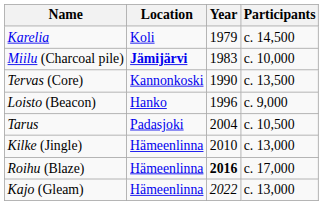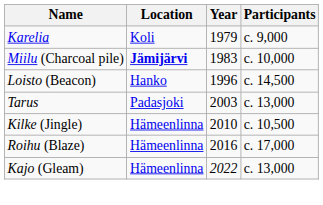 <table class="wikitable">
 <tr>
 <th>Name</th>
 <th>Location</th>
 <th>Year</th>
 <th>Participants</th>
 </tr>
 <tr>
 <td><em><a href='#'>Karelia</a></em></td>
 <td><a href='#'>Koli</a></td>
 <td>1979</td>
-<td>c. 14,500</td>
+<td>c. 9,000</td>
 </tr>
 <tr>
 <td><em><a href='#'>Miilu</a></em> (Charcoal pile)</td>
 <td><strong><a href='#'>Jämijärvi</a></strong></td>
 <td>1983</td>
 <td>c. 10,000</td>
 </tr>
 <tr>
-<td><em>Tervas</em> (Core)</td>
-<td><a href='#'>Kannonkoski</a></td>
-<td>1990</td>
-<td>c. 13,500</td>
-</tr>
-<tr>
 <td><em>Loisto</em> (Beacon)</td>
 <td><a href='#'>Hanko</a></td>
 <td>1996</td>
-<td>c. 9,000</td>
+<td>c. 14,500</td>
 </tr>
 <tr>
 <td><em>Tarus</em></td>
 <td><a href='#'>Padasjoki</a></td>
-<td>2004</td>
-<td>c. 10,500</td>
+<td>2003</td>
+<td>c. 13,000</td>
 </tr>
 <tr>
 <td><em>Kilke</em> (Jingle)</td>
 <td><a href='#'>Hämeenlinna</a></td>
 <td>2010</td>
-<td>c. 13,000</td>
+<td>c. 10,500</td>
 </tr>
 <tr>
 <td><em>Roihu</em> (Blaze)</td>
 <td><a href='#'>Hämeenlinna</a></td>
-<td><strong>2016</strong></td>
+<td>2016</td>
 <td>c. 17,000</td>
 </tr>
 <tr>
 <td><em>Kajo</em> (Gleam)</td>
 <td><a href='#'>Hämeenlinna</a></td>
 <td><em>2022</em></td>
 <td>c. 13,000</td>
 </tr>
 </table>
